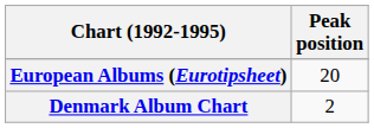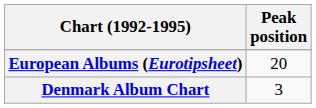 <table class="wikitable sortable plainrowheaders">
 <tr>
 <th scope="col">Chart (1992-1995)</th>
 <th scope="col">Peak<br>position</th>
 </tr>
 <tr>
 </tr>
 <tr>
 </tr>
 <tr>
 </tr>
 <tr>
 </tr>
 <tr>
 <th scope="row"><a href='#'>European Albums</a> (<em><a href='#'>Eurotipsheet</a></em>)</th>
 <td style="text-align:center;">20</td>
 </tr>
 <tr>
 <th scope="row"><a href='#'>Denmark Album Chart</a></th>
-<td style="text-align:center;">2</td>
+<td style="text-align:center;">3</td>
 </tr>
 </table>
